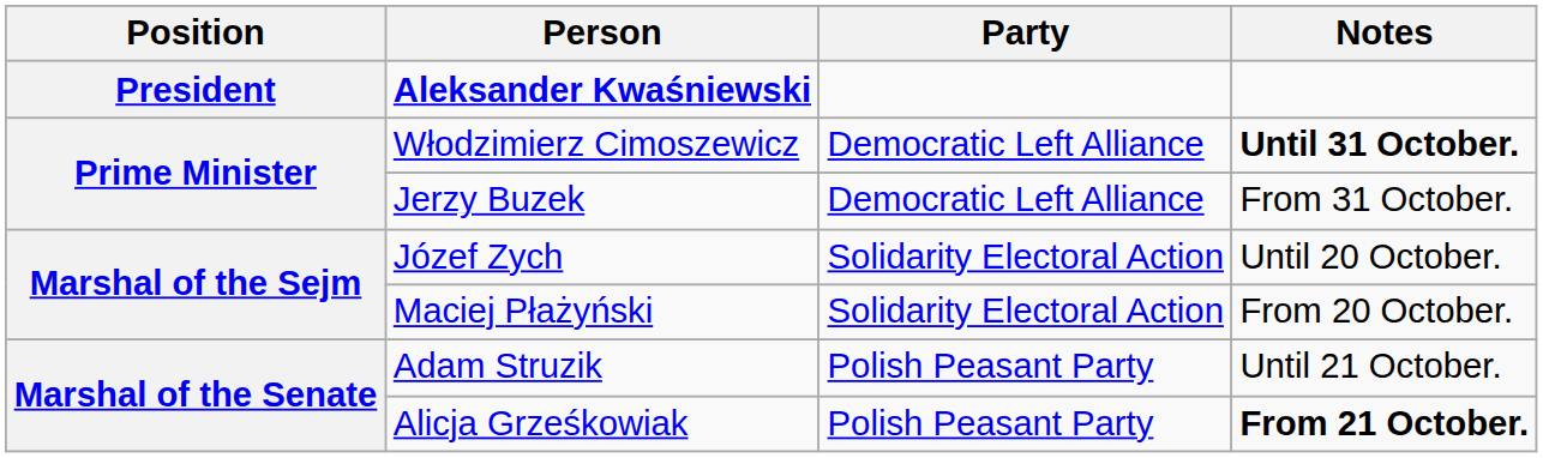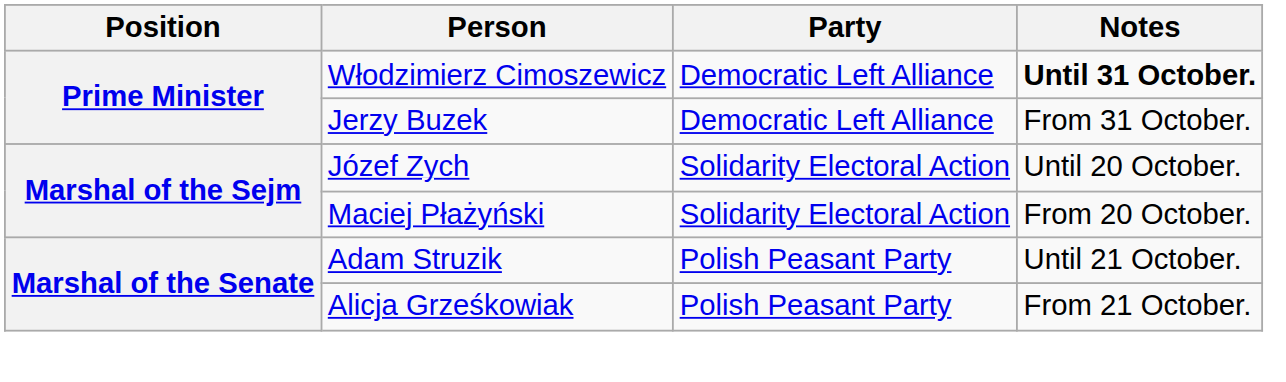 <table class="wikitable">
 <tr>
 <th>Position</th>
 <th>Person</th>
 <th>Party</th>
 <th>Notes</th>
-</tr>
-<tr>
-<th rowspan="1"><a href='#'>President</a></th>
-<td><strong><a href='#'>Aleksander Kwaśniewski</a></strong></td>
-<td></td>
-<td></td>
 </tr>
 <tr>
 <th rowspan="2"><a href='#'>Prime Minister</a></th>
 <td><a href='#'>Włodzimierz Cimoszewicz</a></td>
 <td><a href='#'>Democratic Left Alliance</a></td>
 <td><strong>Until 31 October.</strong></td>
 </tr>
 <tr>
 <td><a href='#'>Jerzy Buzek</a></td>
 <td><a href='#'>Democratic Left Alliance</a></td>
 <td>From 31 October.</td>
 </tr>
 <tr>
 <th rowspan="2"><a href='#'>Marshal of the Sejm</a></th>
 <td><a href='#'>Józef Zych</a></td>
 <td><a href='#'>Solidarity Electoral Action</a></td>
 <td>Until 20 October.</td>
 </tr>
 <tr>
 <td><a href='#'>Maciej Płażyński</a></td>
 <td><a href='#'>Solidarity Electoral Action</a></td>
 <td>From 20 October.</td>
 </tr>
 <tr>
 <th rowspan="2"><a href='#'>Marshal of the Senate</a></th>
 <td><a href='#'>Adam Struzik</a></td>
 <td><a href='#'>Polish Peasant Party</a></td>
 <td>Until 21 October.</td>
 </tr>
 <tr>
 <td><a href='#'>Alicja Grześkowiak</a></td>
 <td><a href='#'>Polish Peasant Party</a></td>
-<td><strong>From 21 October.</strong></td>
+<td>From 21 October.</td>
 </tr>
 </table>
